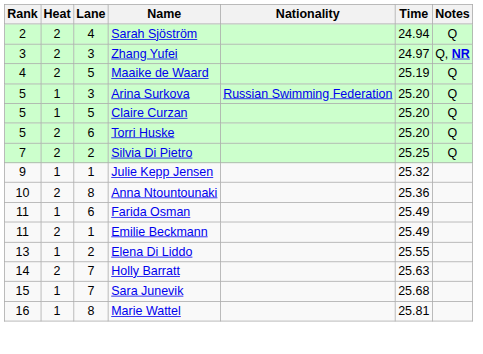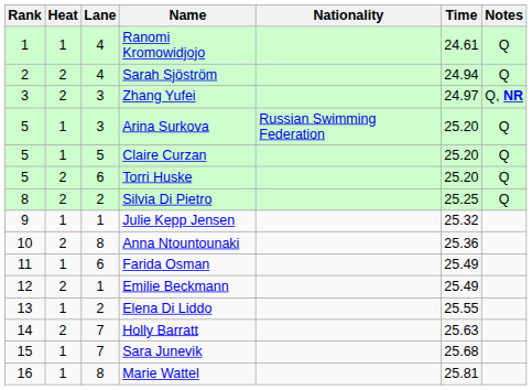 <table class="wikitable sortable" style="text-align:center">
 <tr>
 <th>Rank</th>
 <th>Heat</th>
 <th>Lane</th>
 <th>Name</th>
 <th>Nationality</th>
 <th>Time</th>
 <th>Notes</th>
+</tr>
+<tr bgcolor=ccffcc>
+<td>1</td>
+<td>1</td>
+<td>4</td>
+<td align=left><a href='#'>Ranomi Kromowidjojo</a></td>
+<td align=left></td>
+<td>24.61</td>
+<td>Q</td>
 </tr>
 <tr bgcolor=ccffcc>
 <td>2</td>
 <td>2</td>
 <td>4</td>
 <td align=left><a href='#'>Sarah Sjöström</a></td>
 <td align=left></td>
 <td>24.94</td>
 <td>Q</td>
 </tr>
 <tr bgcolor=ccffcc>
 <td>3</td>
 <td>2</td>
 <td>3</td>
 <td align=left><a href='#'>Zhang Yufei</a></td>
 <td align=left></td>
 <td>24.97</td>
 <td>Q, <strong><a href='#'>NR</a></strong></td>
-</tr>
-<tr bgcolor=ccffcc>
-<td>4</td>
-<td>2</td>
-<td>5</td>
-<td align=left><a href='#'>Maaike de Waard</a></td>
-<td align=left></td>
-<td>25.19</td>
-<td>Q</td>
 </tr>
 <tr bgcolor=ccffcc>
 <td>5</td>
 <td>1</td>
 <td>3</td>
 <td align=left><a href='#'>Arina Surkova</a></td>
 <td align=left><a href='#'>Russian Swimming Federation</a></td>
 <td>25.20</td>
 <td>Q</td>
 </tr>
 <tr bgcolor=ccffcc>
 <td>5</td>
 <td>1</td>
 <td>5</td>
 <td align=left><a href='#'>Claire Curzan</a></td>
 <td align=left></td>
 <td>25.20</td>
 <td>Q</td>
 </tr>
 <tr bgcolor=ccffcc>
 <td>5</td>
 <td>2</td>
 <td>6</td>
 <td align=left><a href='#'>Torri Huske</a></td>
 <td align=left></td>
 <td>25.20</td>
 <td>Q</td>
 </tr>
 <tr bgcolor=ccffcc>
-<td>7</td>
+<td>8</td>
 <td>2</td>
 <td>2</td>
 <td align=left><a href='#'>Silvia Di Pietro</a></td>
 <td align=left></td>
 <td>25.25</td>
 <td>Q</td>
 </tr>
 <tr>
 <td>9</td>
 <td>1</td>
 <td>1</td>
 <td align=left><a href='#'>Julie Kepp Jensen</a></td>
 <td align=left></td>
 <td>25.32</td>
 <td></td>
 </tr>
 <tr>
 <td>10</td>
 <td>2</td>
 <td>8</td>
 <td align=left><a href='#'>Anna Ntountounaki</a></td>
 <td align=left></td>
 <td>25.36</td>
 <td></td>
 </tr>
 <tr>
 <td>11</td>
 <td>1</td>
 <td>6</td>
 <td align=left><a href='#'>Farida Osman</a></td>
 <td align=left></td>
 <td>25.49</td>
 <td></td>
 </tr>
 <tr>
-<td>11</td>
+<td>12</td>
 <td>2</td>
 <td>1</td>
 <td align=left><a href='#'>Emilie Beckmann</a></td>
 <td align=left></td>
 <td>25.49</td>
 <td></td>
 </tr>
 <tr>
 <td>13</td>
 <td>1</td>
 <td>2</td>
 <td align=left><a href='#'>Elena Di Liddo</a></td>
 <td align=left></td>
 <td>25.55</td>
 <td></td>
 </tr>
 <tr>
 <td>14</td>
 <td>2</td>
 <td>7</td>
 <td align=left><a href='#'>Holly Barratt</a></td>
 <td align=left></td>
 <td>25.63</td>
 <td></td>
 </tr>
 <tr>
 <td>15</td>
 <td>1</td>
 <td>7</td>
 <td align=left><a href='#'>Sara Junevik</a></td>
 <td align=left></td>
 <td>25.68</td>
 <td></td>
 </tr>
 <tr>
 <td>16</td>
 <td>1</td>
 <td>8</td>
 <td align=left><a href='#'>Marie Wattel</a></td>
 <td align=left></td>
 <td>25.81</td>
 <td></td>
 </tr>
 </table>
